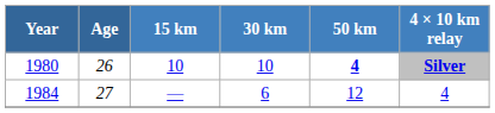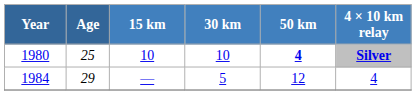 <table class="wikitable" style="font-size:95%; text-align:center; border:grey solid 1px; border-collapse:collapse; background:#ffffff;">
 <tr>
 <th style="background-color:#369; color:white; width:60px;"> Year </th>
 <th style="background-color:#369; color:white; width:40px;"> Age </th>
 <th style="background-color:#4180be; color:white; width:75px;"> 15 km </th>
 <th style="background-color:#4180be; color:white; width:75px;"> 30 km </th>
 <th style="background-color:#4180be; color:white; width:75px;"> 50 km </th>
 <th style="background-color:#4180be; color:white; width:75px;"> 4 × 10 km <br> relay </th>
 </tr>
 <tr>
 <td><a href='#'>1980</a></td>
-<td><em>26</em></td>
+<td><em>25</em></td>
 <td><a href='#'>10</a></td>
 <td><a href='#'>10</a></td>
 <td><strong><a href='#'>4</a></strong></td>
 <td style="background:silver;"><a href='#'><strong>Silver</strong></a></td>
 </tr>
 <tr>
 <td><a href='#'>1984</a></td>
-<td><em>27</em></td>
+<td><em>29</em></td>
 <td><a href='#'>—</a></td>
-<td><a href='#'>6</a></td>
+<td><a href='#'>5</a></td>
 <td><a href='#'>12</a></td>
 <td><a href='#'>4</a></td>
 </tr>
 <tr>
 </tr>
 </table>
